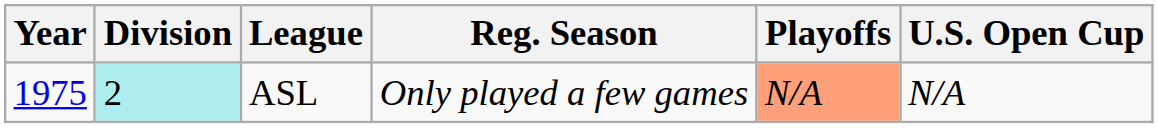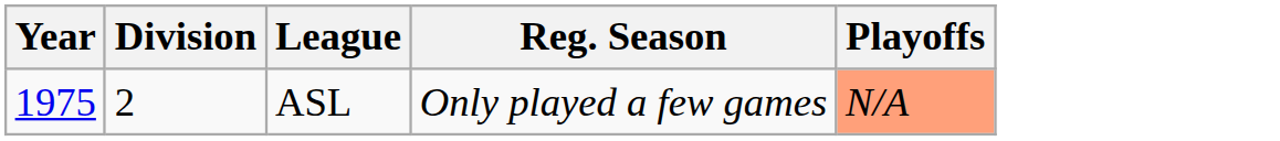 <table class="wikitable">
 <tr>
 <th>Year</th>
 <th>Division</th>
 <th>League</th>
 <th>Reg. Season</th>
 <th>Playoffs</th>
-<th>U.S. Open Cup</th>
 </tr>
 <tr>
 <td><a href='#'>1975</a></td>
-<td style="background: paleturquoise;">2</td>
+<td>2</td>
 <td>ASL</td>
 <td><em>Only played a few games</em></td>
 <td style="background: lightsalmon;"><em>N/A</em></td>
-<td><em>N/A</em></td>
 </tr>
 </table>
